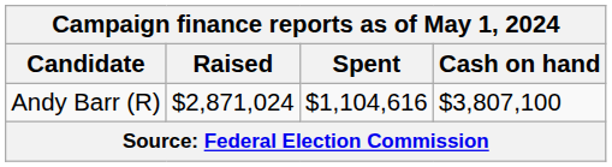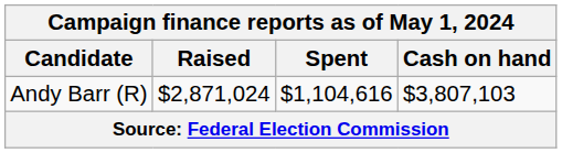 <table class="wikitable sortable">
 <tr>
 <th colspan=4>Campaign finance reports as of May 1, 2024</th>
 </tr>
 <tr style="text-align:center;">
 <th>Candidate</th>
 <th>Raised</th>
 <th>Spent</th>
 <th>Cash on hand</th>
 </tr>
 <tr>
 <td>Andy Barr (R)</td>
 <td>$2,871,024</td>
 <td>$1,104,616</td>
-<td>$3,807,100</td>
+<td>$3,807,103</td>
 </tr>
 <tr>
 <th colspan="4"><small>Source: <a href='#'>Federal Election Commission</a></small></th>
 </tr>
 </table>
